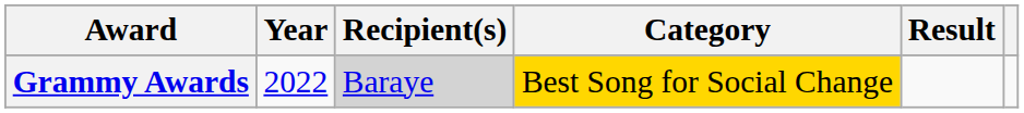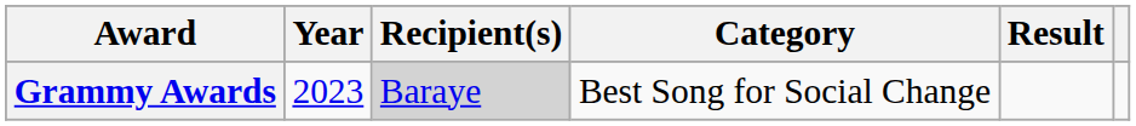 <table class="wikitable sortable plainrowheaders">
 <tr>
 <th scope="col">Award</th>
 <th scope="col">Year</th>
 <th scope="col"><strong>Recipient(s)</strong></th>
 <th scope="col">Category</th>
 <th scope="col">Result</th>
 <th scope="col" class="unsortable"></th>
 </tr>
 <tr>
 <th scope="row"><a href='#'>Grammy Awards</a></th>
-<td><a href='#'>2022</a></td>
+<td><a href='#'>2023</a></td>
 <td style="background: lightgrey;"><a href='#'>Baraye</a></td>
-<td style="background: gold;">Best Song for Social Change</td>
+<td>Best Song for Social Change</td>
 <td></td>
 <td></td>
 </tr>
 </table>
